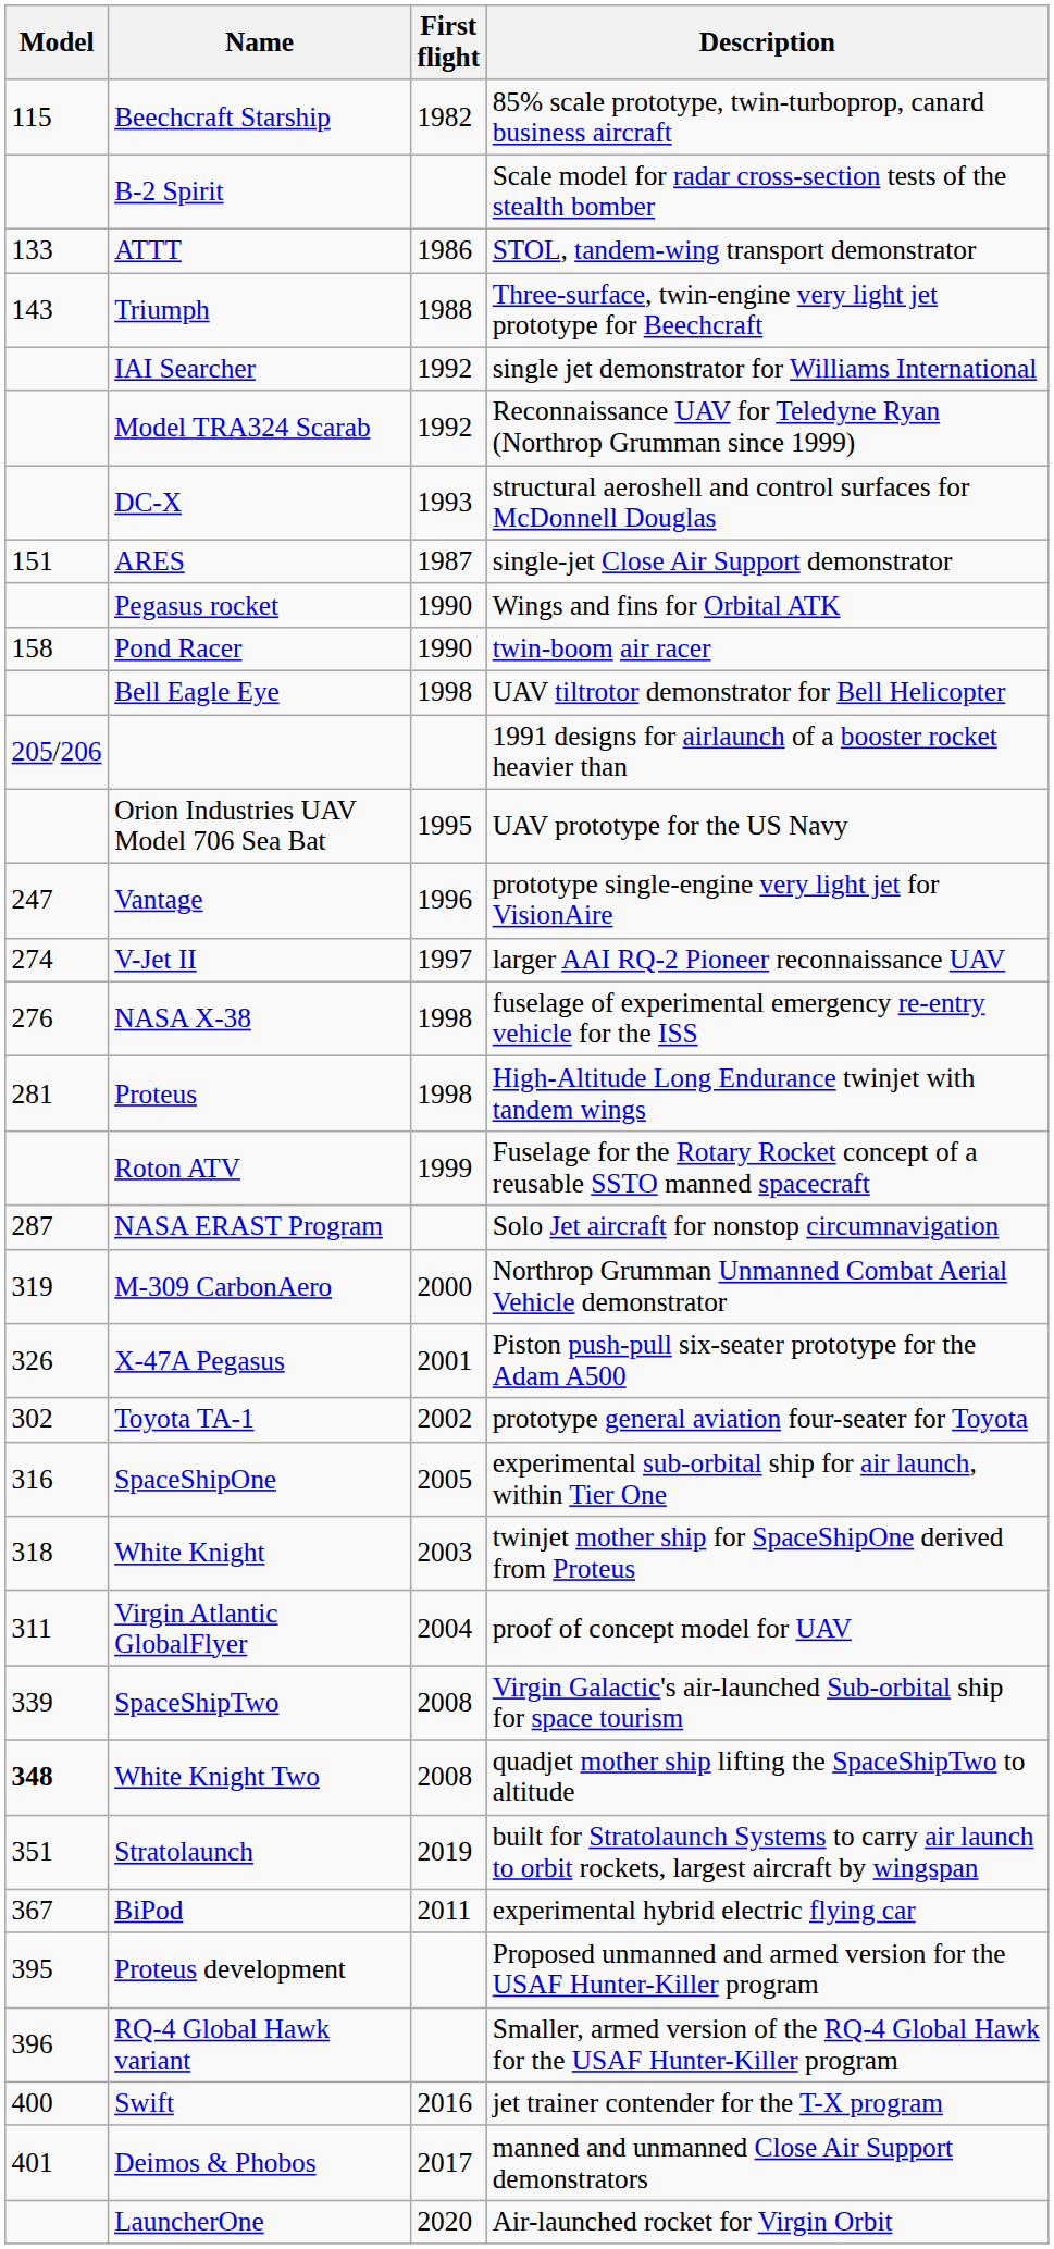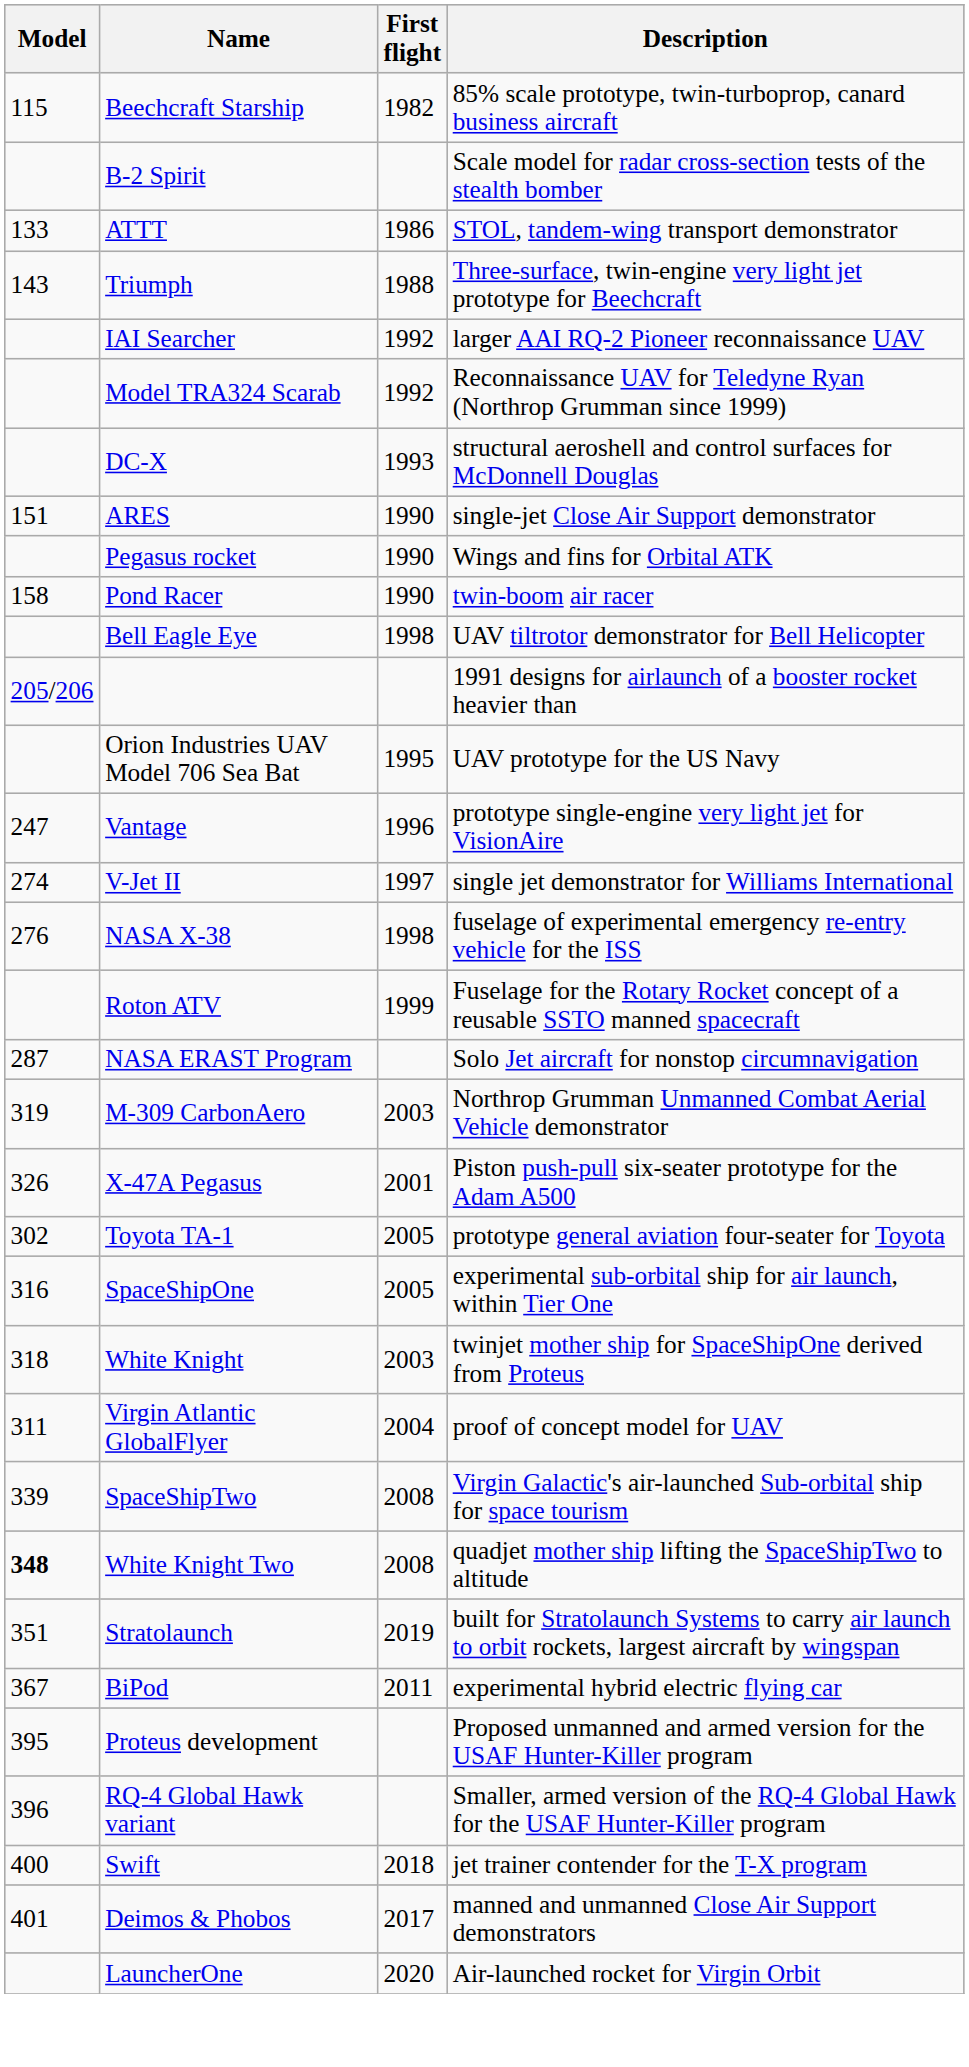 <table class="wikitable sortable">
 <tr>
 <th>Model</th>
 <th>Name</th>
 <th>First<br>flight</th>
 <th>Description</th>
 </tr>
 <tr>
 <td>115</td>
 <td><a href='#'>Beechcraft Starship</a></td>
 <td>1982</td>
 <td>85% scale prototype, twin-turboprop, canard <a href='#'>business aircraft</a></td>
 </tr>
 <tr>
 <td></td>
 <td><a href='#'>B-2 Spirit</a></td>
 <td></td>
 <td>Scale model for <a href='#'>radar cross-section</a> tests of the <a href='#'>stealth bomber</a></td>
 </tr>
 <tr>
 <td>133</td>
 <td><a href='#'>ATTT</a></td>
 <td>1986</td>
 <td><a href='#'>STOL</a>, <a href='#'>tandem-wing</a> transport demonstrator</td>
 </tr>
 <tr>
 <td>143</td>
 <td><a href='#'>Triumph</a></td>
 <td>1988</td>
 <td><a href='#'>Three-surface</a>, twin-engine <a href='#'>very light jet</a> prototype for <a href='#'>Beechcraft</a></td>
 </tr>
 <tr>
 <td></td>
 <td><a href='#'>IAI Searcher</a></td>
 <td>1992</td>
-<td>single jet demonstrator for <a href='#'>Williams International</a></td>
+<td>larger <a href='#'>AAI RQ-2 Pioneer</a> reconnaissance <a href='#'>UAV</a></td>
 </tr>
 <tr>
 <td></td>
 <td><a href='#'>Model TRA324 Scarab</a></td>
 <td>1992</td>
 <td>Reconnaissance <a href='#'>UAV</a> for <a href='#'>Teledyne Ryan</a> (Northrop Grumman since 1999)</td>
 </tr>
 <tr>
 <td></td>
 <td><a href='#'>DC-X</a></td>
 <td>1993</td>
 <td>structural aeroshell and control surfaces for <a href='#'>McDonnell Douglas</a></td>
 </tr>
 <tr>
 <td>151</td>
 <td><a href='#'>ARES</a></td>
-<td>1987</td>
+<td>1990</td>
 <td>single-jet <a href='#'>Close Air Support</a> demonstrator</td>
 </tr>
 <tr>
 <td></td>
 <td><a href='#'>Pegasus rocket</a></td>
 <td>1990</td>
 <td>Wings and fins for <a href='#'>Orbital ATK</a></td>
 </tr>
 <tr>
 <td>158</td>
 <td><a href='#'>Pond Racer</a></td>
 <td>1990</td>
 <td><a href='#'>twin-boom</a> <a href='#'>air racer</a></td>
 </tr>
 <tr>
 <td></td>
 <td><a href='#'>Bell Eagle Eye</a></td>
 <td>1998</td>
 <td>UAV <a href='#'>tiltrotor</a> demonstrator for <a href='#'>Bell Helicopter</a></td>
 </tr>
 <tr>
 <td><a href='#'>205</a>/<a href='#'>206</a></td>
 <td></td>
 <td></td>
 <td>1991 designs for <a href='#'>airlaunch</a> of a <a href='#'>booster rocket</a> heavier than </td>
 </tr>
 <tr>
 <td></td>
 <td>Orion Industries UAV Model 706 Sea Bat</td>
 <td>1995</td>
 <td>UAV prototype for the US Navy</td>
 </tr>
 <tr>
 <td>247</td>
 <td><a href='#'>Vantage</a></td>
 <td>1996</td>
 <td>prototype single-engine <a href='#'>very light jet</a> for <a href='#'>VisionAire</a></td>
 </tr>
 <tr>
 <td>274</td>
 <td><a href='#'>V-Jet II</a></td>
 <td>1997</td>
-<td>larger <a href='#'>AAI RQ-2 Pioneer</a> reconnaissance <a href='#'>UAV</a></td>
+<td>single jet demonstrator for <a href='#'>Williams International</a></td>
 </tr>
 <tr>
 <td>276</td>
 <td><a href='#'>NASA X-38</a></td>
 <td>1998</td>
 <td>fuselage of experimental emergency <a href='#'>re-entry vehicle</a> for the <a href='#'>ISS</a></td>
-</tr>
-<tr>
-<td>281</td>
-<td><a href='#'>Proteus</a></td>
-<td>1998</td>
-<td><a href='#'>High-Altitude Long Endurance</a> twinjet with <a href='#'>tandem wings</a></td>
 </tr>
 <tr>
 <td></td>
 <td><a href='#'>Roton ATV</a></td>
 <td>1999</td>
 <td>Fuselage for the <a href='#'>Rotary Rocket</a> concept of a reusable <a href='#'>SSTO</a> manned <a href='#'>spacecraft</a></td>
 </tr>
 <tr>
 <td>287</td>
 <td><a href='#'>NASA ERAST Program</a></td>
 <td></td>
 <td>Solo <a href='#'>Jet aircraft</a> for nonstop <a href='#'>circumnavigation</a></td>
 </tr>
 <tr>
 <td>319</td>
 <td><a href='#'>M-309 CarbonAero</a></td>
-<td>2000</td>
+<td>2003</td>
 <td>Northrop Grumman <a href='#'>Unmanned Combat Aerial Vehicle</a> demonstrator</td>
 </tr>
 <tr>
 <td>326</td>
 <td><a href='#'>X-47A Pegasus</a></td>
 <td>2001</td>
 <td>Piston <a href='#'>push-pull</a> six-seater prototype for the <a href='#'>Adam A500</a></td>
 </tr>
 <tr>
 <td>302</td>
 <td><a href='#'>Toyota TA-1</a></td>
-<td>2002</td>
+<td>2005</td>
 <td>prototype <a href='#'>general aviation</a> four-seater for <a href='#'>Toyota</a></td>
 </tr>
 <tr>
 <td>316</td>
 <td><a href='#'>SpaceShipOne</a></td>
 <td>2005</td>
 <td>experimental <a href='#'>sub-orbital</a> ship for <a href='#'>air launch</a>, within <a href='#'>Tier One</a></td>
 </tr>
 <tr>
 <td>318</td>
 <td><a href='#'>White Knight</a></td>
 <td>2003</td>
 <td>twinjet <a href='#'>mother ship</a> for <a href='#'>SpaceShipOne</a> derived from <a href='#'>Proteus</a></td>
 </tr>
 <tr>
 <td>311</td>
 <td><a href='#'>Virgin Atlantic GlobalFlyer</a></td>
 <td>2004</td>
 <td>proof of concept model for  <a href='#'>UAV</a></td>
 </tr>
 <tr>
 <td>339</td>
 <td><a href='#'>SpaceShipTwo</a></td>
 <td>2008</td>
 <td><a href='#'>Virgin Galactic</a>'s air-launched <a href='#'>Sub-orbital</a> ship for <a href='#'>space tourism</a></td>
 </tr>
 <tr>
 <td><strong>348</strong></td>
 <td><a href='#'>White Knight Two</a></td>
 <td>2008</td>
 <td>quadjet <a href='#'>mother ship</a> lifting the <a href='#'>SpaceShipTwo</a> to altitude</td>
 </tr>
 <tr>
 <td>351</td>
 <td><a href='#'>Stratolaunch</a></td>
 <td>2019</td>
 <td>built for <a href='#'>Stratolaunch Systems</a> to carry <a href='#'>air launch to orbit</a> rockets, largest aircraft by <a href='#'>wingspan</a></td>
 </tr>
 <tr>
 <td>367</td>
 <td><a href='#'>BiPod</a></td>
 <td>2011</td>
 <td>experimental hybrid electric <a href='#'>flying car</a></td>
 </tr>
 <tr>
 <td>395</td>
 <td><a href='#'>Proteus</a> development</td>
 <td></td>
 <td>Proposed unmanned and armed version for the <a href='#'>USAF Hunter-Killer</a> program</td>
 </tr>
 <tr>
 <td>396</td>
 <td><a href='#'>RQ-4 Global Hawk variant</a></td>
 <td></td>
 <td>Smaller, armed version of the <a href='#'>RQ-4 Global Hawk</a> for the <a href='#'>USAF Hunter-Killer</a> program</td>
 </tr>
 <tr>
 <td>400</td>
 <td><a href='#'>Swift</a></td>
-<td>2016</td>
+<td>2018</td>
 <td>jet trainer contender for the <a href='#'>T-X program</a></td>
 </tr>
 <tr>
 <td>401</td>
 <td><a href='#'>Deimos & Phobos</a></td>
 <td>2017</td>
 <td>manned and unmanned <a href='#'>Close Air Support</a> demonstrators</td>
 </tr>
 <tr>
 <td></td>
 <td><a href='#'>LauncherOne</a></td>
 <td>2020</td>
 <td>Air-launched rocket for <a href='#'>Virgin Orbit</a></td>
 </tr>
 </table>
